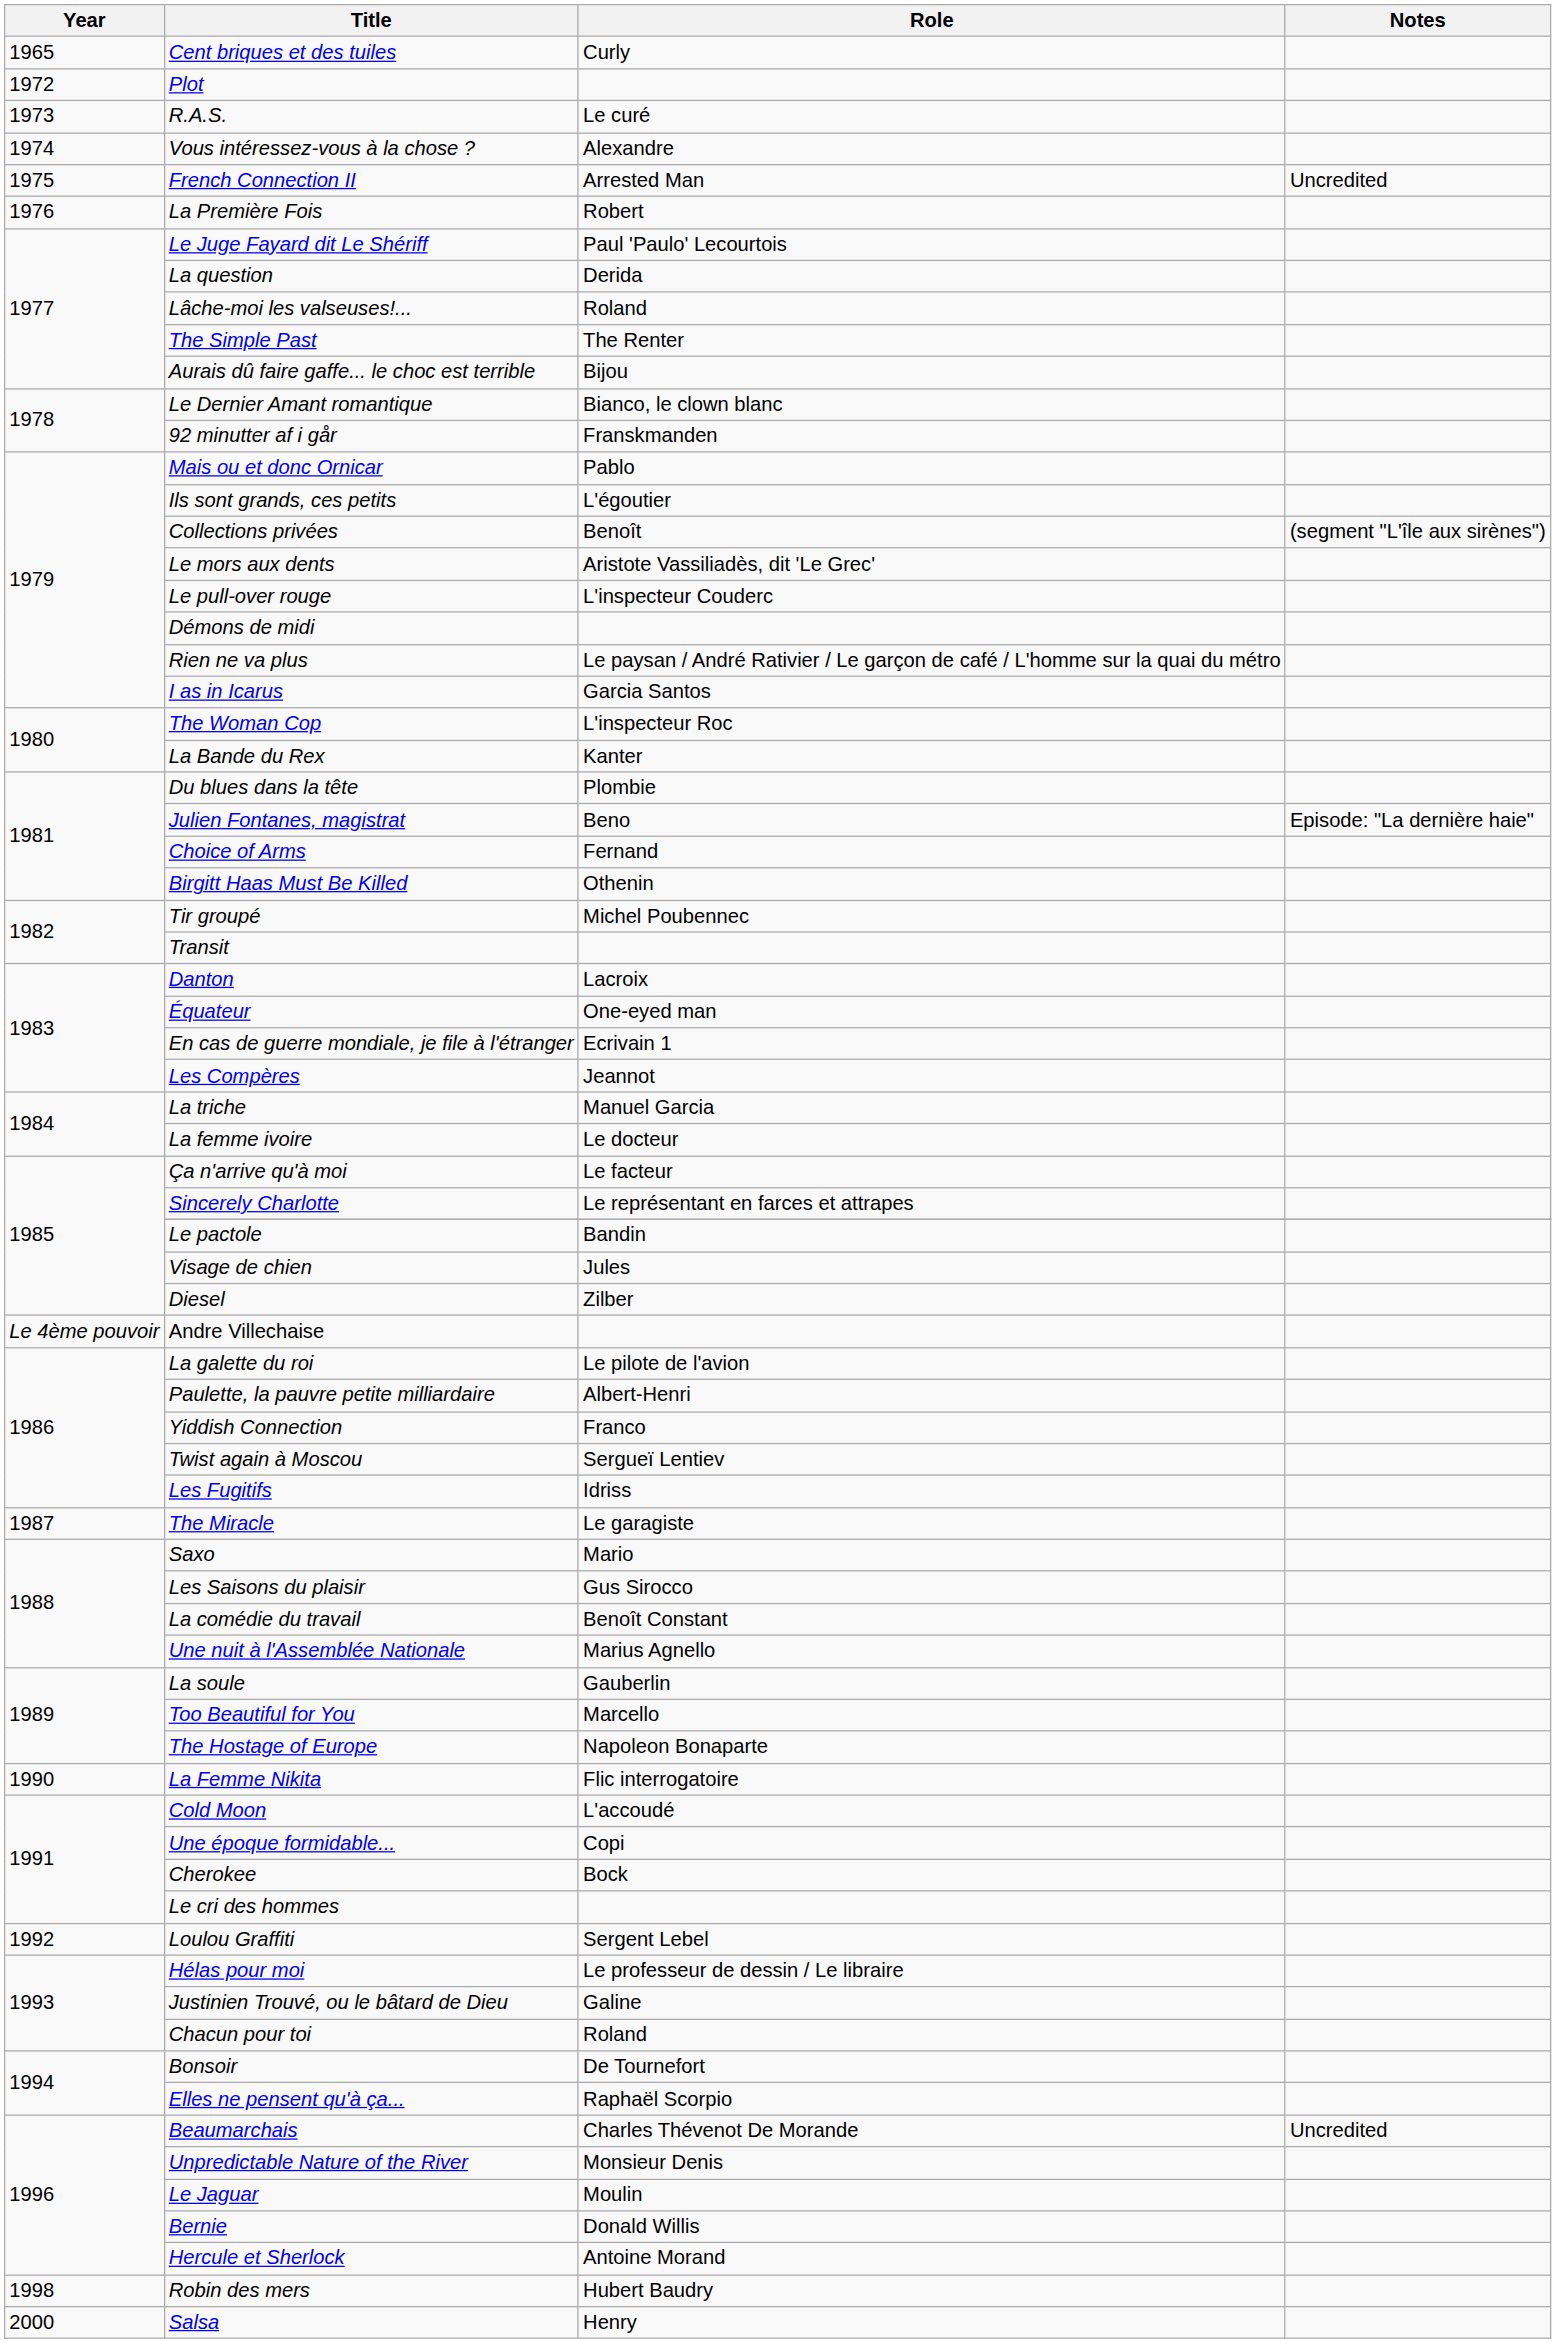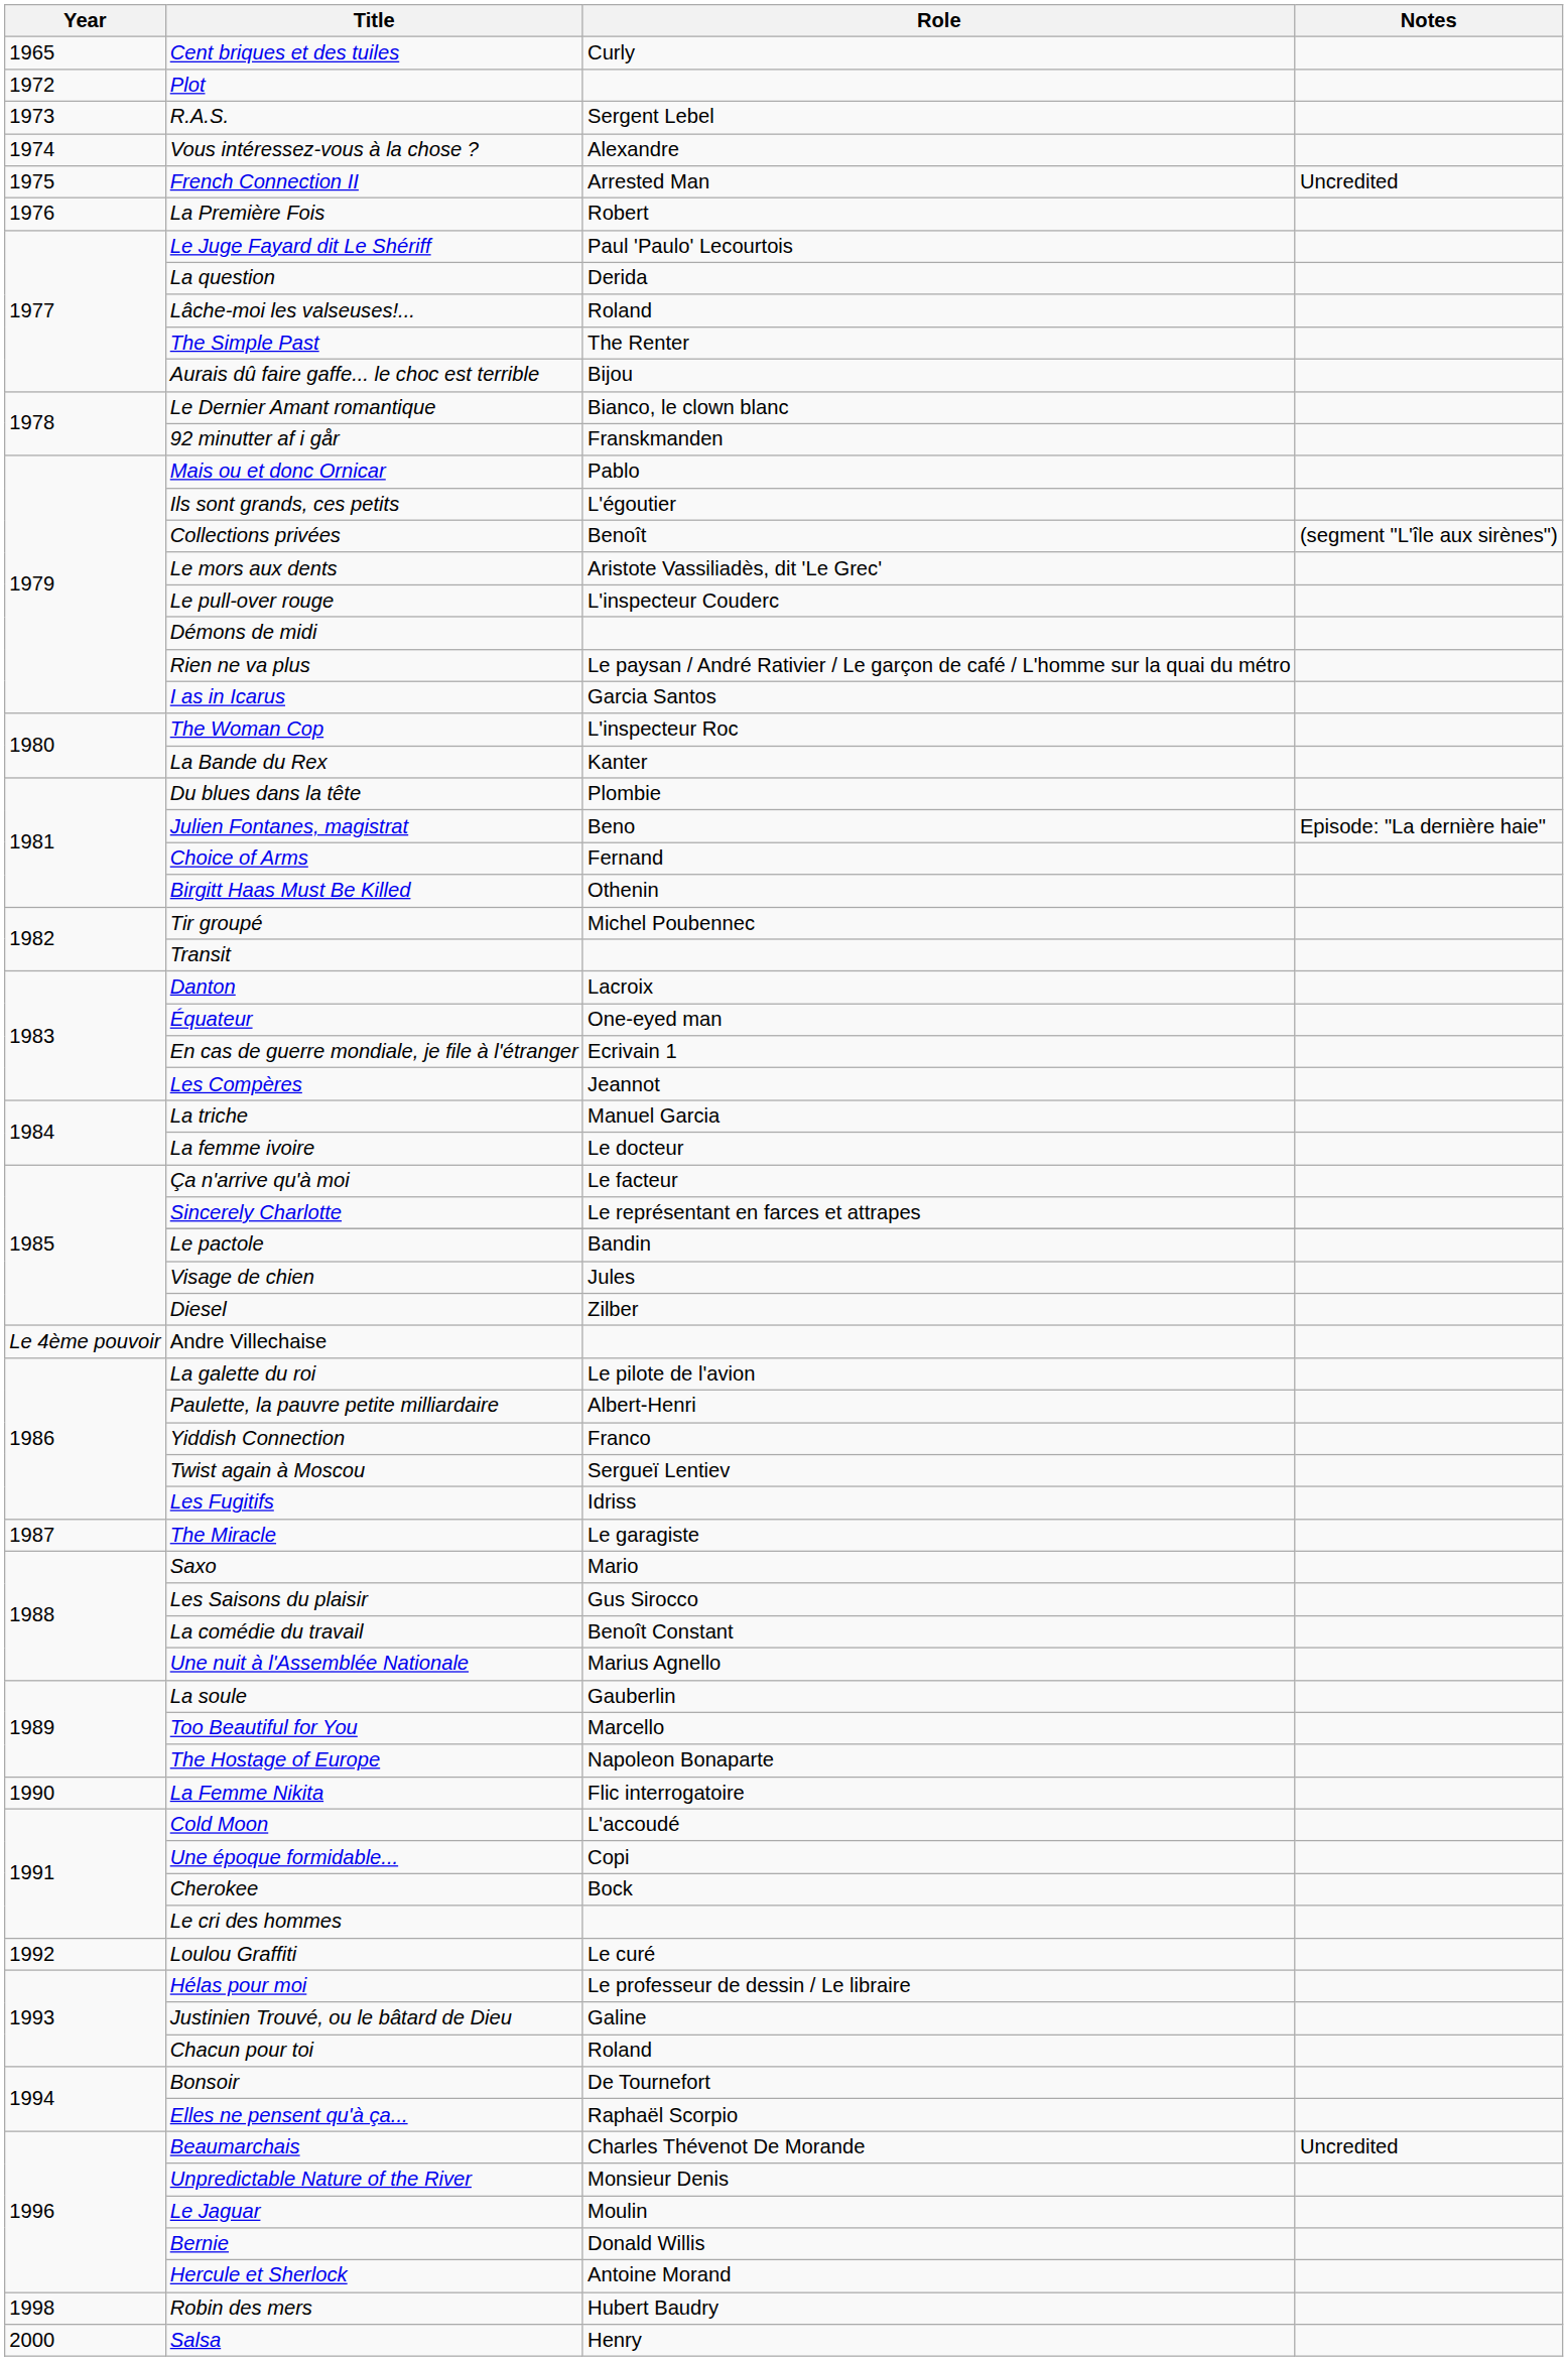 <table class="wikitable sortable">
 <tr>
 <th>Year</th>
 <th>Title</th>
 <th>Role</th>
 <th class="unsortable">Notes</th>
 </tr>
 <tr>
 <td>1965</td>
 <td><em><a href='#'>Cent briques et des tuiles</a></em></td>
 <td>Curly</td>
 <td></td>
 </tr>
 <tr>
 <td>1972</td>
 <td><em><a href='#'>Plot</a></em></td>
 <td></td>
 <td></td>
 </tr>
 <tr>
 <td>1973</td>
 <td><em>R.A.S.</em></td>
-<td>Le curé</td>
+<td>Sergent Lebel</td>
 <td></td>
 </tr>
 <tr>
 <td>1974</td>
 <td><em>Vous intéressez-vous à la chose ?</em></td>
 <td>Alexandre</td>
 <td></td>
 </tr>
 <tr>
 <td>1975</td>
 <td><em><a href='#'>French Connection II</a></em></td>
 <td>Arrested Man</td>
 <td>Uncredited</td>
 </tr>
 <tr>
 <td>1976</td>
 <td><em>La Première Fois</em></td>
 <td>Robert</td>
 <td></td>
 </tr>
 <tr>
 <td rowspan="5">1977</td>
 <td><em><a href='#'>Le Juge Fayard dit Le Shériff</a></em></td>
 <td>Paul 'Paulo' Lecourtois</td>
 <td></td>
 </tr>
 <tr>
 <td><em>La question</em></td>
 <td>Derida</td>
 <td></td>
 </tr>
 <tr>
 <td><em>Lâche-moi les valseuses!...</em></td>
 <td>Roland</td>
 <td></td>
 </tr>
 <tr>
 <td><em><a href='#'>The Simple Past</a></em></td>
 <td>The Renter</td>
 <td></td>
 </tr>
 <tr>
 <td><em>Aurais dû faire gaffe... le choc est terrible</em></td>
 <td>Bijou</td>
 <td></td>
 </tr>
 <tr>
 <td rowspan="2">1978</td>
 <td><em>Le Dernier Amant romantique</em></td>
 <td>Bianco, le clown blanc</td>
 <td></td>
 </tr>
 <tr>
 <td><em>92 minutter af i går</em></td>
 <td>Franskmanden</td>
 <td></td>
 </tr>
 <tr>
 <td rowspan="8">1979</td>
 <td><em><a href='#'>Mais ou et donc Ornicar</a></em></td>
 <td>Pablo</td>
 <td></td>
 </tr>
 <tr>
 <td><em>Ils sont grands, ces petits</em></td>
 <td>L'égoutier</td>
 <td></td>
 </tr>
 <tr>
 <td><em>Collections privées</em></td>
 <td>Benoît</td>
 <td>(segment "L'île aux sirènes")</td>
 </tr>
 <tr>
 <td><em>Le mors aux dents</em></td>
 <td>Aristote Vassiliadès, dit 'Le Grec'</td>
 <td></td>
 </tr>
 <tr>
 <td><em>Le pull-over rouge</em></td>
 <td>L'inspecteur Couderc</td>
 <td></td>
 </tr>
 <tr>
 <td><em>Démons de midi</em></td>
 <td></td>
 <td></td>
 </tr>
 <tr>
 <td><em>Rien ne va plus</em></td>
 <td>Le paysan / André Rativier / Le garçon de café / L'homme sur la quai du métro</td>
 <td></td>
 </tr>
 <tr>
 <td><em><a href='#'>I as in Icarus</a></em></td>
 <td>Garcia Santos</td>
 <td></td>
 </tr>
 <tr>
 <td rowspan="2">1980</td>
 <td><em><a href='#'>The Woman Cop</a></em></td>
 <td>L'inspecteur Roc</td>
 <td></td>
 </tr>
 <tr>
 <td><em>La Bande du Rex</em></td>
 <td>Kanter</td>
 <td></td>
 </tr>
 <tr>
 <td rowspan="4">1981</td>
 <td><em>Du blues dans la tête</em></td>
 <td>Plombie</td>
 <td></td>
 </tr>
 <tr>
 <td><em><a href='#'>Julien Fontanes, magistrat</a></em></td>
 <td>Beno</td>
 <td>Episode: "La dernière haie"</td>
 </tr>
 <tr>
 <td><em><a href='#'>Choice of Arms</a></em></td>
 <td>Fernand</td>
 <td></td>
 </tr>
 <tr>
 <td><em><a href='#'>Birgitt Haas Must Be Killed</a></em></td>
 <td>Othenin</td>
 <td></td>
 </tr>
 <tr>
 <td rowspan="2">1982</td>
 <td><em>Tir groupé</em></td>
 <td>Michel Poubennec</td>
 <td></td>
 </tr>
 <tr>
 <td><em>Transit</em></td>
 <td></td>
 <td></td>
 </tr>
 <tr>
 <td rowspan="4">1983</td>
 <td><em><a href='#'>Danton</a></em></td>
 <td>Lacroix</td>
 <td></td>
 </tr>
 <tr>
 <td><em><a href='#'>Équateur</a></em></td>
 <td>One-eyed man</td>
 <td></td>
 </tr>
 <tr>
 <td><em>En cas de guerre mondiale, je file à l'étranger</em></td>
 <td>Ecrivain 1</td>
 <td></td>
 </tr>
 <tr>
 <td><em><a href='#'>Les Compères</a></em></td>
 <td>Jeannot</td>
 <td></td>
 </tr>
 <tr>
 <td rowspan="2">1984</td>
 <td><em>La triche</em></td>
 <td>Manuel Garcia</td>
 <td></td>
 </tr>
 <tr>
 <td><em>La femme ivoire</em></td>
 <td>Le docteur</td>
 <td></td>
 </tr>
 <tr>
 <td rowspan="6">1985</td>
 <td><em>Ça n'arrive qu'à moi</em></td>
 <td>Le facteur</td>
 <td></td>
 </tr>
 <tr>
 <td><em><a href='#'>Sincerely Charlotte</a></em></td>
 <td>Le représentant en farces et attrapes</td>
 <td></td>
 </tr>
 <tr>
 </tr>
 <tr>
 <td><em>Le pactole</em></td>
 <td>Bandin</td>
 <td></td>
 </tr>
 <tr>
 <td><em>Visage de chien</em></td>
 <td>Jules</td>
 <td></td>
 </tr>
 <tr>
 <td><em>Diesel</em></td>
 <td>Zilber</td>
 <td></td>
 </tr>
 <tr>
 <td><em>Le 4ème pouvoir</em></td>
 <td>Andre Villechaise</td>
 <td></td>
 </tr>
 <tr>
 <td rowspan="5">1986</td>
 <td><em>La galette du roi</em></td>
 <td>Le pilote de l'avion</td>
 <td></td>
 </tr>
 <tr>
 <td><em>Paulette, la pauvre petite milliardaire</em></td>
 <td>Albert-Henri</td>
 <td></td>
 </tr>
 <tr>
 <td><em>Yiddish Connection</em></td>
 <td>Franco</td>
 <td></td>
 </tr>
 <tr>
 <td><em>Twist again à Moscou</em></td>
 <td>Sergueï Lentiev</td>
 <td></td>
 </tr>
 <tr>
 <td><em><a href='#'>Les Fugitifs</a></em></td>
 <td>Idriss</td>
 <td></td>
 </tr>
 <tr>
 <td>1987</td>
 <td><em><a href='#'>The Miracle</a></em></td>
 <td>Le garagiste</td>
 <td></td>
 </tr>
 <tr>
 <td rowspan="4">1988</td>
 <td><em>Saxo</em></td>
 <td>Mario</td>
 <td></td>
 </tr>
 <tr>
 <td><em>Les Saisons du plaisir</em></td>
 <td>Gus Sirocco</td>
 <td></td>
 </tr>
 <tr>
 <td><em>La comédie du travail</em></td>
 <td>Benoît Constant</td>
 <td></td>
 </tr>
 <tr>
 <td><em><a href='#'>Une nuit à l'Assemblée Nationale</a></em></td>
 <td>Marius Agnello</td>
 <td></td>
 </tr>
 <tr>
 <td rowspan="3">1989</td>
 <td><em>La soule</em></td>
 <td>Gauberlin</td>
 <td></td>
 </tr>
 <tr>
 <td><em><a href='#'>Too Beautiful for You</a></em></td>
 <td>Marcello</td>
 <td></td>
 </tr>
 <tr>
 <td><em><a href='#'>The Hostage of Europe</a></em></td>
 <td>Napoleon Bonaparte</td>
 <td></td>
 </tr>
 <tr>
 <td>1990</td>
 <td><em><a href='#'>La Femme Nikita</a></em></td>
 <td>Flic interrogatoire</td>
 <td></td>
 </tr>
 <tr>
 <td rowspan="4">1991</td>
 <td><em><a href='#'>Cold Moon</a></em></td>
 <td>L'accoudé</td>
 <td></td>
 </tr>
 <tr>
 <td><em><a href='#'>Une époque formidable...</a></em></td>
 <td>Copi</td>
 <td></td>
 </tr>
 <tr>
 <td><em>Cherokee</em></td>
 <td>Bock</td>
 <td></td>
 </tr>
 <tr>
 <td><em>Le cri des hommes</em></td>
 <td></td>
 <td></td>
 </tr>
 <tr>
 <td>1992</td>
 <td><em>Loulou Graffiti</em></td>
-<td>Sergent Lebel</td>
+<td>Le curé</td>
 <td></td>
 </tr>
 <tr>
 <td rowspan="3">1993</td>
 <td><em><a href='#'>Hélas pour moi</a></em></td>
 <td>Le professeur de dessin / Le libraire</td>
 <td></td>
 </tr>
 <tr>
 <td><em>Justinien Trouvé, ou le bâtard de Dieu</em></td>
 <td>Galine</td>
 <td></td>
 </tr>
 <tr>
 <td><em>Chacun pour toi</em></td>
 <td>Roland</td>
 <td></td>
 </tr>
 <tr>
 <td rowspan="2">1994</td>
 <td><em>Bonsoir</em></td>
 <td>De Tournefort</td>
 <td></td>
 </tr>
 <tr>
 <td><em><a href='#'>Elles ne pensent qu'à ça...</a></em></td>
 <td>Raphaël Scorpio</td>
 <td></td>
 </tr>
 <tr>
 <td rowspan="5">1996</td>
 <td><em><a href='#'>Beaumarchais</a></em></td>
 <td>Charles Thévenot De Morande</td>
 <td>Uncredited</td>
 </tr>
 <tr>
 <td><em><a href='#'>Unpredictable Nature of the River</a></em></td>
 <td>Monsieur Denis</td>
 <td></td>
 </tr>
 <tr>
 <td><em><a href='#'>Le Jaguar</a></em></td>
 <td>Moulin</td>
 <td></td>
 </tr>
 <tr>
 <td><em><a href='#'>Bernie</a></em></td>
 <td>Donald Willis</td>
 <td></td>
 </tr>
 <tr>
 <td><em><a href='#'>Hercule et Sherlock</a></em></td>
 <td>Antoine Morand</td>
 <td></td>
 </tr>
 <tr>
 <td>1998</td>
 <td><em>Robin des mers</em></td>
 <td>Hubert Baudry</td>
 <td></td>
 </tr>
 <tr>
 <td>2000</td>
 <td><em><a href='#'>Salsa</a></em></td>
 <td>Henry</td>
 <td></td>
 </tr>
 </table>
